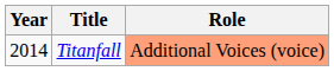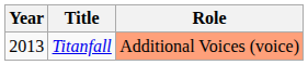 <table class="wikitable sortable">
 <tr>
 <th>Year</th>
 <th>Title</th>
 <th>Role</th>
 </tr>
 <tr>
-<td>2014</td>
+<td>2013</td>
 <td><a href='#'><em>Titanfall</em></a></td>
 <td style="background: lightsalmon;">Additional Voices (voice)</td>
 </tr>
 </table>
